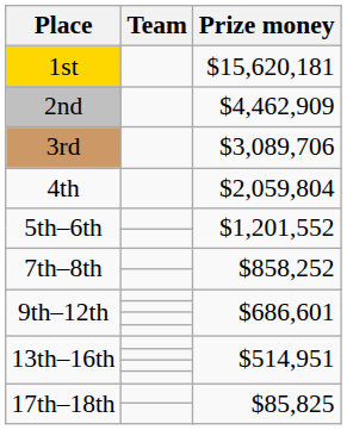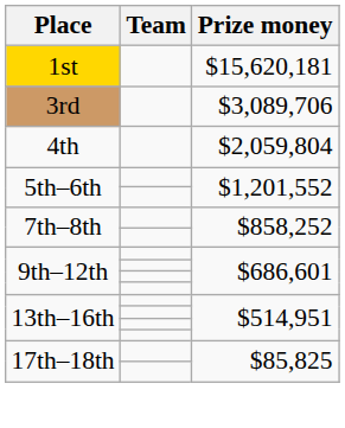 <table class="wikitable">
 <tr>
 <th scope="col">Place</th>
 <th scope="col">Team</th>
 <th scope="col">Prize money</th>
 </tr>
 <tr>
 <td style="text-align:center; background:gold;">1st</td>
 <td></td>
 <td style="text-align:right">$15,620,181</td>
-</tr>
-<tr>
-<td style="text-align:center; background:silver;">2nd</td>
-<td></td>
-<td style="text-align:right">$4,462,909</td>
 </tr>
 <tr>
 <td style="text-align:center; background:#c96;">3rd</td>
 <td></td>
 <td style="text-align:right">$3,089,706</td>
 </tr>
 <tr>
 <td style="text-align:center">4th</td>
 <td></td>
 <td style="text-align:right">$2,059,804</td>
 </tr>
 <tr>
 <td style="text-align:center" rowspan="2">5th–6th</td>
 <td></td>
 <td rowspan="2" style="text-align:right">$1,201,552</td>
 </tr>
 <tr>
 <td></td>
 </tr>
 <tr>
 <td style="text-align:center" rowspan="2">7th–8th</td>
 <td></td>
 <td rowspan="2" style="text-align:right">$858,252</td>
 </tr>
 <tr>
 <td></td>
 </tr>
 <tr>
 <td style="text-align:center" rowspan="4">9th–12th</td>
 <td></td>
 <td rowspan="4" style="text-align:right">$686,601</td>
 </tr>
 <tr>
 <td></td>
 </tr>
 <tr>
 <td></td>
 </tr>
 <tr>
 <td></td>
 </tr>
 <tr>
 <td style="text-align:center" rowspan="4">13th–16th</td>
 <td></td>
 <td rowspan="4" style="text-align:right">$514,951</td>
 </tr>
 <tr>
 <td></td>
 </tr>
 <tr>
 <td></td>
 </tr>
 <tr>
 <td></td>
 </tr>
 <tr>
 <td style="text-align:center" rowspan="2">17th–18th</td>
 <td></td>
 <td rowspan="2" style="text-align:right">$85,825</td>
 </tr>
 <tr>
 <td></td>
 </tr>
 </table>
